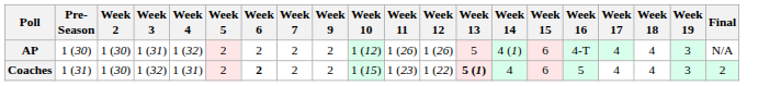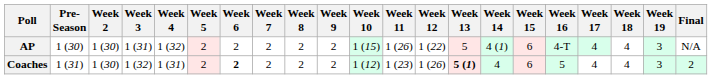 <table class="wikitable" style="white-space:nowrap;font-size:90%">
 <tr>
 <th>Poll</th>
 <th>Pre-<br>Season</th>
 <th>Week<br>2</th>
 <th>Week<br>3</th>
 <th>Week<br>4</th>
 <th>Week<br>5</th>
 <th>Week<br>6</th>
 <th>Week<br>7</th>
+<th>Week<br>8</th>
 <th>Week<br>9</th>
 <th>Week<br>10</th>
 <th>Week<br>11</th>
 <th>Week<br>12</th>
 <th>Week<br>13</th>
 <th>Week<br>14</th>
 <th>Week<br>15</th>
 <th>Week<br>16</th>
 <th>Week<br>17</th>
 <th>Week<br>18</th>
 <th>Week<br>19</th>
 <th>Final</th>
 </tr>
 <tr style="text-align:center;">
 <th>AP</th>
 <td style="background:#FFF;">1 (<em>30</em>)</td>
 <td style="background:#FFF;">1 (<em>30</em>)</td>
 <td style="background:#FFF;">1 (<em>31</em>)</td>
 <td style="background:#FFF;">1 (<em>32</em>)</td>
 <td style="background:#FFE6E6;">2</td>
 <td style="background:#FFF;">2</td>
 <td style="background:#FFF;">2</td>
 <td style="background:#FFF;">2</td>
-<td style="background:#D8FFEB;">1 (<em>12</em>)</td>
+<td style="background:#FFF;">2</td>
+<td style="background:#D8FFEB;">1 (<em>15</em>)</td>
 <td style="background:#FFF;">1 (<em>26</em>)</td>
-<td style="background:#FFF;">1 (<em>26</em>)</td>
+<td style="background:#FFF;">1 (<em>22</em>)</td>
 <td style="background:#FFE6E6;">5</td>
 <td style="background:#D8FFEB;">4 (<em>1</em>)</td>
 <td style="background:#FFE6E6;">6</td>
 <td style="background:#D8FFEB;">4-T</td>
 <td style="background:#D8FFEB;">4</td>
 <td style="background:#FFF;">4</td>
 <td style="background:#D8FFEB;">3</td>
 <td style="background:#FFF;">N/A</td>
 </tr>
 <tr style="text-align:center;">
 <th>Coaches</th>
 <td style="background:#FFF;">1 (<em>31</em>)</td>
 <td style="background:#FFF;">1 (<em>30</em>)</td>
 <td style="background:#FFF;">1 (<em>32</em>)</td>
 <td style="background:#FFF;">1 (<em>31</em>)</td>
 <td style="background:#FFE6E6;">2</td>
 <td style="background:#FFF;"><strong>2</strong></td>
 <td style="background:#FFF;">2</td>
 <td style="background:#FFF;">2</td>
-<td style="background:#D8FFEB;">1 (<em>15</em>)</td>
+<td style="background:#FFF;">2</td>
+<td style="background:#D8FFEB;">1 (<em>12</em>)</td>
 <td style="background:#FFF;">1 (<em>23</em>)</td>
-<td style="background:#FFF;">1 (<em>22</em>)</td>
+<td style="background:#FFF;">1 (<em>26</em>)</td>
 <td style="background:#FFE6E6;"><strong>5 (<em>1</em>)</strong></td>
 <td style="background:#D8FFEB;">4</td>
 <td style="background:#FFE6E6;">6</td>
 <td style="background:#D8FFEB;">5</td>
 <td style="background:#FFF;">4</td>
 <td style="background:#FFF;">4</td>
 <td style="background:#D8FFEB;">3</td>
 <td style="background:#D8FFEB;">2</td>
 </tr>
 </table>
